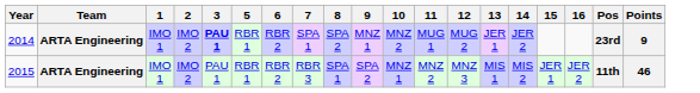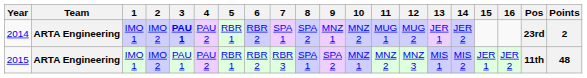 <table class="wikitable" style="text-align:center; font-size:85%">
 <tr>
 <th>Year</th>
 <th>Team</th>
 <th>1</th>
 <th>2</th>
 <th>3</th>
+<th>4</th>
 <th>5</th>
 <th>6</th>
 <th>7</th>
 <th>8</th>
 <th>9</th>
 <th>10</th>
 <th>11</th>
 <th>12</th>
 <th>13</th>
 <th>14</th>
 <th>15</th>
 <th>16</th>
 <th>Pos</th>
 <th>Points</th>
 </tr>
 <tr>
 <td><a href='#'>2014</a></td>
 <th>ARTA Engineering</th>
 <td style="background:#cfcfff;"><a href='#'>IMO<br>1</a><br></td>
 <td style="background:#cfcfff;"><a href='#'>IMO<br>2</a><br></td>
 <td style="background:#cfcfff;"><strong><a href='#'>PAU<br>1</a><br></strong></td>
+<td style="background:#efcfff;"><a href='#'>PAU<br>2</a><br></td>
 <td style="background:#dfffdf;"><a href='#'>RBR<br>1</a><br></td>
 <td style="background:#cfcfff;"><a href='#'>RBR<br>2</a><br></td>
 <td style="background:#efcfff;"><a href='#'>SPA<br>1</a><br></td>
 <td style="background:#cfcfff;"><a href='#'>SPA<br>2</a><br></td>
 <td style="background:#efcfff;"><a href='#'>MNZ<br>1</a><br></td>
 <td style="background:#cfcfff;"><a href='#'>MNZ<br>2</a><br></td>
 <td style="background:#cfcfff;"><a href='#'>MUG<br>1</a><br></td>
 <td style="background:#cfcfff;"><a href='#'>MUG<br>2</a><br></td>
 <td style="background:#efcfff;"><a href='#'>JER<br>1</a><br></td>
 <td style="background:#cfcfff;"><a href='#'>JER<br>2</a><br></td>
 <td></td>
 <td></td>
 <th>23rd</th>
-<th>9</th>
+<th>2</th>
 </tr>
 <tr>
 <td><a href='#'>2015</a></td>
 <th>ARTA Engineering</th>
 <td style="background:#dfffdf;"><a href='#'>IMO<br>1</a><br></td>
 <td style="background:#cfcfff;"><a href='#'>IMO<br>2</a><br></td>
 <td style="background:#dfffdf;"><a href='#'>PAU<br>1</a><br></td>
+<td style="background:#efcfff;"><a href='#'>PAU<br>2</a><br></td>
 <td style="background:#dfffdf;"><a href='#'>RBR<br>1</a><br></td>
 <td style="background:#dfffdf;"><a href='#'>RBR<br>2</a><br></td>
 <td style="background:#dfffdf;"><a href='#'>RBR<br>3</a><br></td>
 <td style="background:#cfcfff;"><a href='#'>SPA<br>1</a><br></td>
 <td style="background:#efcfff;"><a href='#'>SPA<br>2</a><br></td>
 <td style="background:#cfcfff;"><a href='#'>MNZ<br>1</a><br></td>
 <td style="background:#dfffdf;"><a href='#'>MNZ<br>2</a><br></td>
 <td style="background:#dfffdf;"><a href='#'>MNZ<br>3</a><br></td>
 <td style="background:#cfcfff;"><a href='#'>MIS<br>1</a><br></td>
 <td style="background:#cfcfff;"><a href='#'>MIS<br>2</a><br></td>
 <td style="background:#dfffdf;"><a href='#'>JER<br>1</a><br></td>
 <td style="background:#dfffdf;"><a href='#'>JER<br>2</a><br></td>
 <th>11th</th>
-<th>46</th>
+<th>48</th>
 </tr>
 </table>
